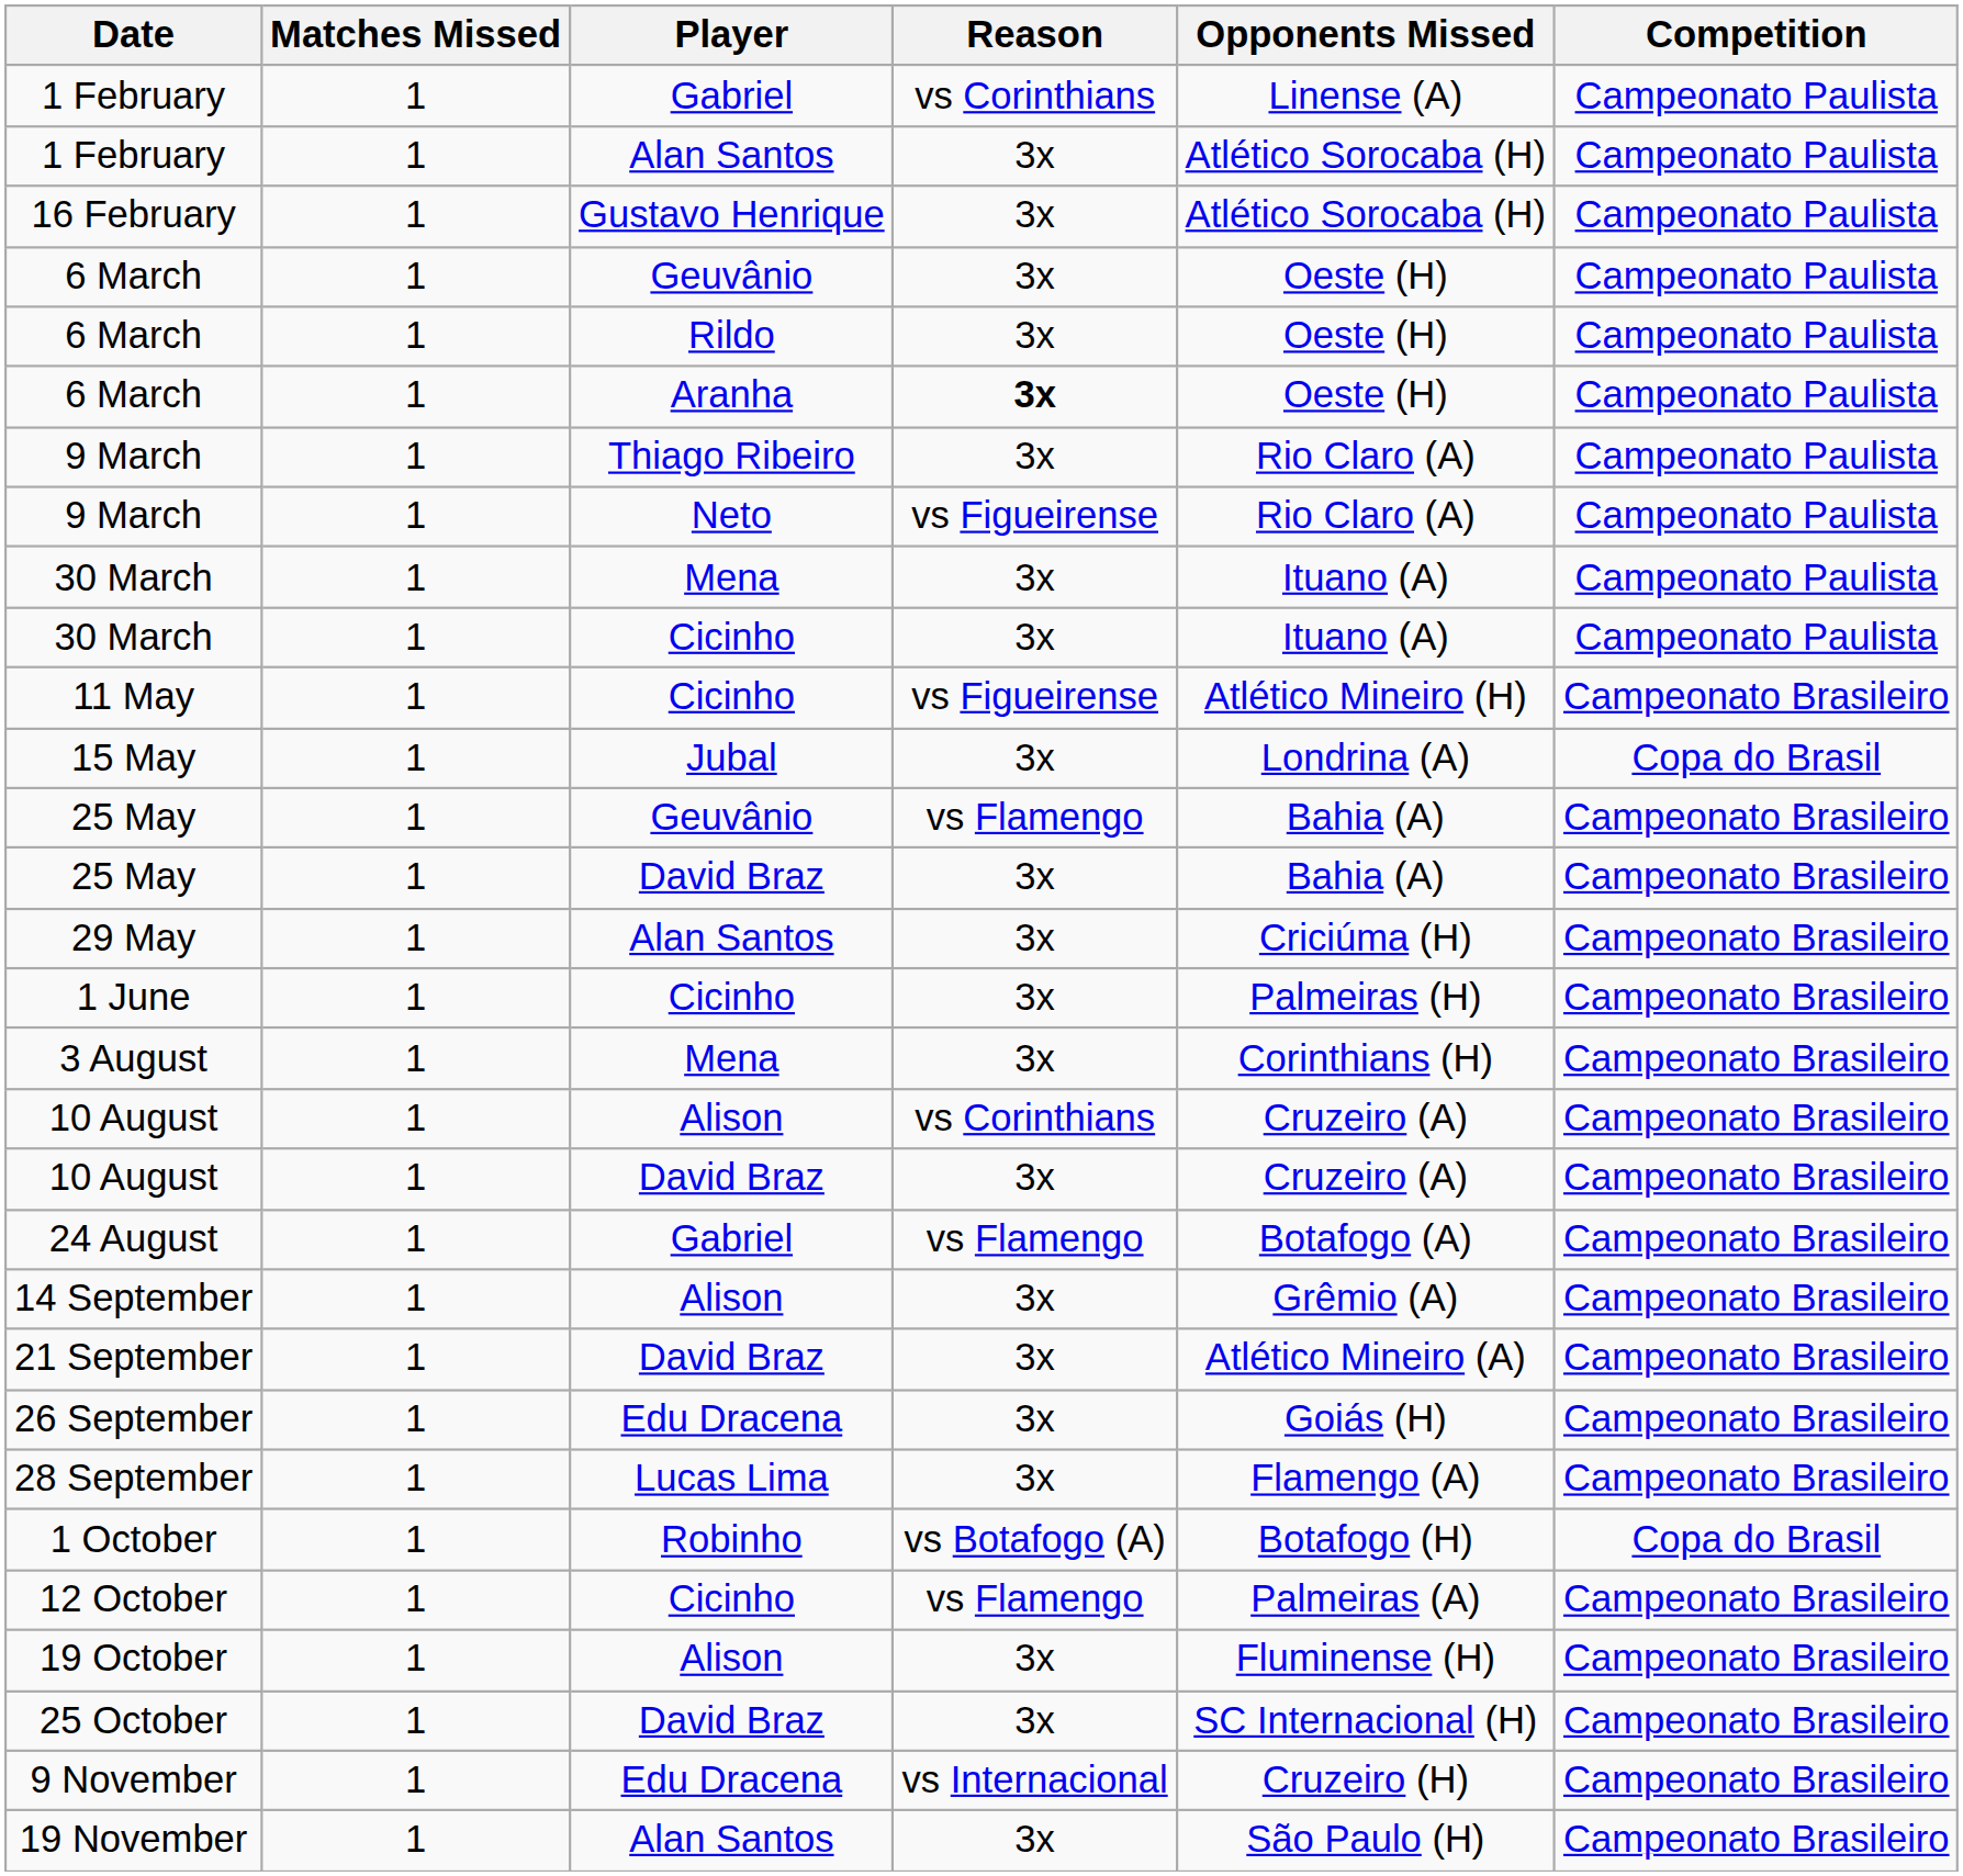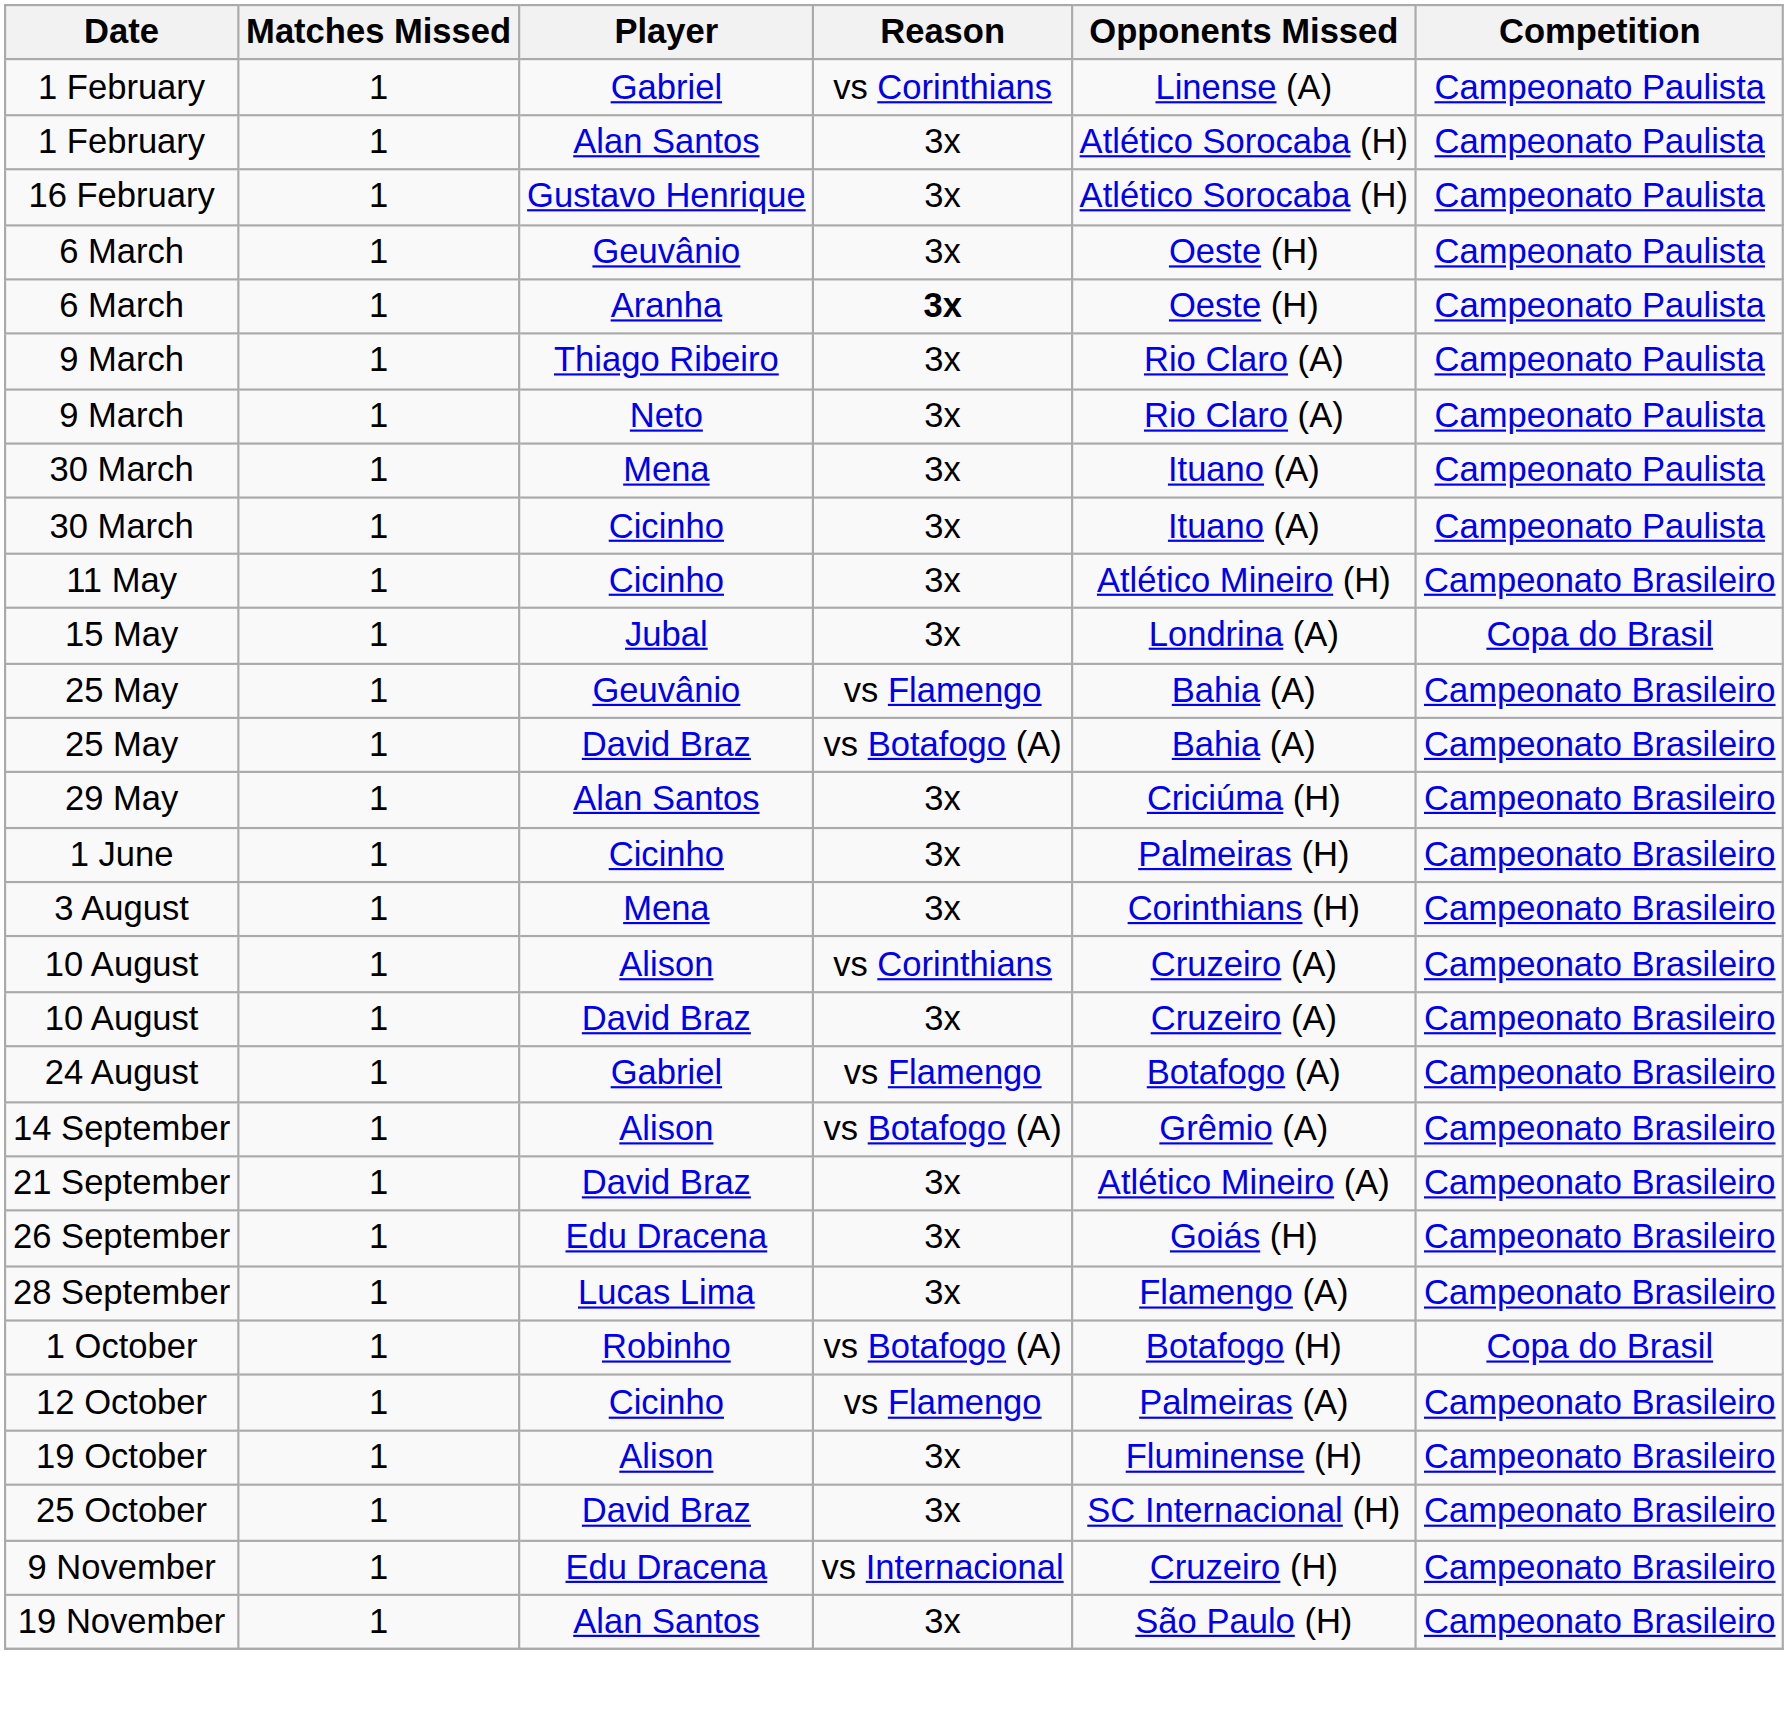 <table class="wikitable" style="text-align: center">
 <tr>
 <th>Date</th>
 <th>Matches Missed</th>
 <th>Player</th>
 <th>Reason</th>
 <th>Opponents Missed</th>
 <th>Competition</th>
 </tr>
 <tr>
 <td>1 February</td>
 <td>1</td>
 <td><a href='#'>Gabriel</a></td>
 <td> vs <a href='#'>Corinthians</a></td>
 <td><a href='#'>Linense</a> (A)</td>
 <td><a href='#'>Campeonato Paulista</a></td>
 </tr>
 <tr>
 <td>1 February</td>
 <td>1</td>
 <td><a href='#'>Alan Santos</a></td>
 <td>3x </td>
 <td><a href='#'>Atlético Sorocaba</a> (H)</td>
 <td><a href='#'>Campeonato Paulista</a></td>
 </tr>
 <tr>
 <td>16 February</td>
 <td>1</td>
 <td><a href='#'>Gustavo Henrique</a></td>
 <td>3x </td>
 <td><a href='#'>Atlético Sorocaba</a> (H)</td>
 <td><a href='#'>Campeonato Paulista</a></td>
 </tr>
 <tr>
 <td>6 March</td>
 <td>1</td>
 <td><a href='#'>Geuvânio</a></td>
 <td>3x </td>
 <td><a href='#'>Oeste</a> (H)</td>
 <td><a href='#'>Campeonato Paulista</a></td>
 </tr>
 <tr>
 <td>6 March</td>
 <td>1</td>
-<td><a href='#'>Rildo</a></td>
-<td>3x </td>
-<td><a href='#'>Oeste</a> (H)</td>
-<td><a href='#'>Campeonato Paulista</a></td>
-</tr>
-<tr>
-<td>6 March</td>
-<td>1</td>
 <td><a href='#'>Aranha</a></td>
 <td><strong>3x </strong></td>
 <td><a href='#'>Oeste</a> (H)</td>
 <td><a href='#'>Campeonato Paulista</a></td>
 </tr>
 <tr>
 <td>9 March</td>
 <td>1</td>
 <td><a href='#'>Thiago Ribeiro</a></td>
 <td>3x </td>
 <td><a href='#'>Rio Claro</a> (A)</td>
 <td><a href='#'>Campeonato Paulista</a></td>
 </tr>
 <tr>
 <td>9 March</td>
 <td>1</td>
 <td><a href='#'>Neto</a></td>
-<td> vs <a href='#'>Figueirense</a></td>
+<td>3x </td>
 <td><a href='#'>Rio Claro</a> (A)</td>
 <td><a href='#'>Campeonato Paulista</a></td>
 </tr>
 <tr>
 <td>30 March</td>
 <td>1</td>
 <td><a href='#'>Mena</a></td>
 <td>3x </td>
 <td><a href='#'>Ituano</a> (A)</td>
 <td><a href='#'>Campeonato Paulista</a></td>
 </tr>
 <tr>
 <td>30 March</td>
 <td>1</td>
 <td><a href='#'>Cicinho</a></td>
 <td>3x </td>
 <td><a href='#'>Ituano</a> (A)</td>
 <td><a href='#'>Campeonato Paulista</a></td>
 </tr>
 <tr>
 <td>11 May</td>
 <td>1</td>
 <td><a href='#'>Cicinho</a></td>
-<td> vs <a href='#'>Figueirense</a></td>
+<td>3x </td>
 <td><a href='#'>Atlético Mineiro</a> (H)</td>
 <td><a href='#'>Campeonato Brasileiro</a></td>
 </tr>
 <tr>
 <td>15 May</td>
 <td>1</td>
 <td><a href='#'>Jubal</a></td>
 <td>3x </td>
 <td><a href='#'>Londrina</a> (A)</td>
 <td><a href='#'>Copa do Brasil</a></td>
 </tr>
 <tr>
 <td>25 May</td>
 <td>1</td>
 <td><a href='#'>Geuvânio</a></td>
 <td> vs <a href='#'>Flamengo</a></td>
 <td><a href='#'>Bahia</a> (A)</td>
 <td><a href='#'>Campeonato Brasileiro</a></td>
 </tr>
 <tr>
 <td>25 May</td>
 <td>1</td>
 <td><a href='#'>David Braz</a></td>
-<td>3x </td>
+<td> vs <a href='#'>Botafogo</a> (A)</td>
 <td><a href='#'>Bahia</a> (A)</td>
 <td><a href='#'>Campeonato Brasileiro</a></td>
 </tr>
 <tr>
 <td>29 May</td>
 <td>1</td>
 <td><a href='#'>Alan Santos</a></td>
 <td>3x </td>
 <td><a href='#'>Criciúma</a> (H)</td>
 <td><a href='#'>Campeonato Brasileiro</a></td>
 </tr>
 <tr>
 <td>1 June</td>
 <td>1</td>
 <td><a href='#'>Cicinho</a></td>
 <td>3x </td>
 <td><a href='#'>Palmeiras</a> (H)</td>
 <td><a href='#'>Campeonato Brasileiro</a></td>
 </tr>
 <tr>
 <td>3 August</td>
 <td>1</td>
 <td><a href='#'>Mena</a></td>
 <td>3x </td>
 <td><a href='#'>Corinthians</a> (H)</td>
 <td><a href='#'>Campeonato Brasileiro</a></td>
 </tr>
 <tr>
 <td>10 August</td>
 <td>1</td>
 <td><a href='#'>Alison</a></td>
 <td> vs <a href='#'>Corinthians</a></td>
 <td><a href='#'>Cruzeiro</a> (A)</td>
 <td><a href='#'>Campeonato Brasileiro</a></td>
 </tr>
 <tr>
 <td>10 August</td>
 <td>1</td>
 <td><a href='#'>David Braz</a></td>
 <td>3x </td>
 <td><a href='#'>Cruzeiro</a> (A)</td>
 <td><a href='#'>Campeonato Brasileiro</a></td>
 </tr>
 <tr>
 <td>24 August</td>
 <td>1</td>
 <td><a href='#'>Gabriel</a></td>
 <td> vs <a href='#'>Flamengo</a></td>
 <td><a href='#'>Botafogo</a> (A)</td>
 <td><a href='#'>Campeonato Brasileiro</a></td>
 </tr>
 <tr>
 <td>14 September</td>
 <td>1</td>
 <td><a href='#'>Alison</a></td>
-<td>3x </td>
+<td> vs <a href='#'>Botafogo</a> (A)</td>
 <td><a href='#'>Grêmio</a> (A)</td>
 <td><a href='#'>Campeonato Brasileiro</a></td>
 </tr>
 <tr>
 <td>21 September</td>
 <td>1</td>
 <td><a href='#'>David Braz</a></td>
 <td>3x </td>
 <td><a href='#'>Atlético Mineiro</a> (A)</td>
 <td><a href='#'>Campeonato Brasileiro</a></td>
 </tr>
 <tr>
 <td>26 September</td>
 <td>1</td>
 <td><a href='#'>Edu Dracena</a></td>
 <td>3x </td>
 <td><a href='#'>Goiás</a> (H)</td>
 <td><a href='#'>Campeonato Brasileiro</a></td>
 </tr>
 <tr>
 <td>28 September</td>
 <td>1</td>
 <td><a href='#'>Lucas Lima</a></td>
 <td>3x </td>
 <td><a href='#'>Flamengo</a> (A)</td>
 <td><a href='#'>Campeonato Brasileiro</a></td>
 </tr>
 <tr>
 <td>1 October</td>
 <td>1</td>
 <td><a href='#'>Robinho</a></td>
 <td> vs <a href='#'>Botafogo</a> (A)</td>
 <td><a href='#'>Botafogo</a> (H)</td>
 <td><a href='#'>Copa do Brasil</a></td>
 </tr>
 <tr>
 <td>12 October</td>
 <td>1</td>
 <td><a href='#'>Cicinho</a></td>
 <td> vs <a href='#'>Flamengo</a></td>
 <td><a href='#'>Palmeiras</a> (A)</td>
 <td><a href='#'>Campeonato Brasileiro</a></td>
 </tr>
 <tr>
 <td>19 October</td>
 <td>1</td>
 <td><a href='#'>Alison</a></td>
 <td>3x </td>
 <td><a href='#'>Fluminense</a> (H)</td>
 <td><a href='#'>Campeonato Brasileiro</a></td>
 </tr>
 <tr>
 <td>25 October</td>
 <td>1</td>
 <td><a href='#'>David Braz</a></td>
 <td>3x </td>
 <td><a href='#'>SC Internacional</a> (H)</td>
 <td><a href='#'>Campeonato Brasileiro</a></td>
 </tr>
 <tr>
 <td>9 November</td>
 <td>1</td>
 <td><a href='#'>Edu Dracena</a></td>
 <td> vs <a href='#'>Internacional</a></td>
 <td><a href='#'>Cruzeiro</a> (H)</td>
 <td><a href='#'>Campeonato Brasileiro</a></td>
 </tr>
 <tr>
 <td>19 November</td>
 <td>1</td>
 <td><a href='#'>Alan Santos</a></td>
 <td>3x </td>
 <td><a href='#'>São Paulo</a> (H)</td>
 <td><a href='#'>Campeonato Brasileiro</a></td>
 </tr>
 <tr>
 </tr>
 </table>
